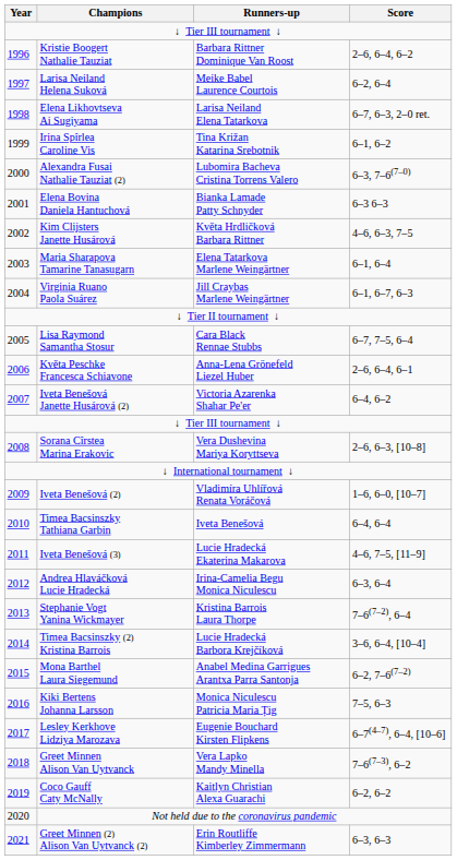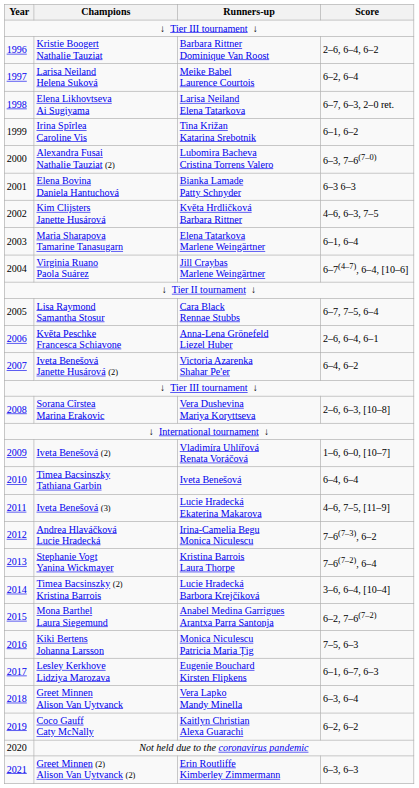 <table class="wikitable">
 <tr>
 <th style="width:40px">Year</th>
 <th style="width:220px">Champions</th>
 <th style="width:220px">Runners-up</th>
 <th style="width:140px" class="unsortable">Score</th>
 </tr>
 <tr>
 <td colspan="4" align="center">↓  <a href='#'>Tier III tournament</a>  ↓</td>
 </tr>
 <tr>
 <td><a href='#'>1996</a></td>
 <td> <a href='#'>Kristie Boogert</a> <br>  <a href='#'>Nathalie Tauziat</a></td>
 <td> <a href='#'>Barbara Rittner</a> <br>  <a href='#'>Dominique Van Roost</a></td>
 <td>2–6, 6–4, 6–2</td>
 </tr>
 <tr>
 <td><a href='#'>1997</a></td>
 <td> <a href='#'>Larisa Neiland</a> <br>  <a href='#'>Helena Suková</a></td>
 <td> <a href='#'>Meike Babel</a> <br>  <a href='#'>Laurence Courtois</a></td>
 <td>6–2, 6–4</td>
 </tr>
 <tr>
 <td><a href='#'>1998</a></td>
 <td> <a href='#'>Elena Likhovtseva</a> <br>  <a href='#'>Ai Sugiyama</a></td>
 <td> <a href='#'>Larisa Neiland</a> <br>  <a href='#'>Elena Tatarkova</a></td>
 <td>6–7, 6–3, 2–0 ret.</td>
 </tr>
 <tr>
 <td>1999</td>
 <td> <a href='#'>Irina Spîrlea</a> <br>  <a href='#'>Caroline Vis</a></td>
 <td> <a href='#'>Tina Križan</a> <br>  <a href='#'>Katarina Srebotnik</a></td>
 <td>6–1, 6–2</td>
 </tr>
 <tr>
 <td>2000</td>
 <td> <a href='#'>Alexandra Fusai</a> <br>  <a href='#'>Nathalie Tauziat</a> <small> (2) </small></td>
 <td> <a href='#'>Lubomira Bacheva</a> <br>  <a href='#'>Cristina Torrens Valero</a></td>
 <td>6–3, 7–6<sup>(7–0)</sup></td>
 </tr>
 <tr>
 <td>2001</td>
 <td> <a href='#'>Elena Bovina</a> <br>  <a href='#'>Daniela Hantuchová</a></td>
 <td> <a href='#'>Bianka Lamade</a> <br>  <a href='#'>Patty Schnyder</a></td>
 <td>6–3 6–3</td>
 </tr>
 <tr>
 <td>2002</td>
 <td> <a href='#'>Kim Clijsters</a> <br>  <a href='#'>Janette Husárová</a></td>
 <td> <a href='#'>Květa Hrdličková</a> <br>  <a href='#'>Barbara Rittner</a></td>
 <td>4–6, 6–3, 7–5</td>
 </tr>
 <tr>
 <td>2003</td>
 <td> <a href='#'>Maria Sharapova</a> <br>  <a href='#'>Tamarine Tanasugarn</a></td>
 <td> <a href='#'>Elena Tatarkova</a> <br>  <a href='#'>Marlene Weingärtner</a></td>
 <td>6–1, 6–4</td>
 </tr>
 <tr>
 <td>2004</td>
 <td> <a href='#'>Virginia Ruano</a> <br>  <a href='#'>Paola Suárez</a></td>
 <td> <a href='#'>Jill Craybas</a> <br>  <a href='#'>Marlene Weingärtner</a></td>
-<td>6–1, 6–7, 6–3</td>
+<td>6–7<sup>(4–7)</sup>, 6–4, [10–6]</td>
 </tr>
 <tr>
 <td colspan="4" align="center">↓  <a href='#'>Tier II tournament</a>  ↓</td>
 </tr>
 <tr>
 <td>2005</td>
 <td> <a href='#'>Lisa Raymond</a> <br>  <a href='#'>Samantha Stosur</a></td>
 <td> <a href='#'>Cara Black</a> <br>  <a href='#'>Rennae Stubbs</a></td>
 <td>6–7, 7–5, 6–4</td>
 </tr>
 <tr>
 <td><a href='#'>2006</a></td>
 <td> <a href='#'>Květa Peschke</a> <br>  <a href='#'>Francesca Schiavone</a></td>
 <td> <a href='#'>Anna-Lena Grönefeld</a> <br>  <a href='#'>Liezel Huber</a></td>
 <td>2–6, 6–4, 6–1</td>
 </tr>
 <tr>
 <td><a href='#'>2007</a></td>
 <td> <a href='#'>Iveta Benešová</a> <br>  <a href='#'>Janette Husárová</a> <small> (2) </small></td>
 <td> <a href='#'>Victoria Azarenka</a> <br>  <a href='#'>Shahar Pe'er</a></td>
 <td>6–4, 6–2</td>
 </tr>
 <tr>
 <td colspan="4" align="center">↓  <a href='#'>Tier III tournament</a>  ↓</td>
 </tr>
 <tr>
 <td><a href='#'>2008</a></td>
 <td> <a href='#'>Sorana Cîrstea</a> <br>  <a href='#'>Marina Erakovic</a></td>
 <td> <a href='#'>Vera Dushevina</a> <br>  <a href='#'>Mariya Koryttseva</a></td>
 <td>2–6, 6–3, [10–8]</td>
 </tr>
 <tr>
 <td colspan="4" align="center">↓  <a href='#'>International tournament</a>  ↓</td>
 </tr>
 <tr>
 <td><a href='#'>2009</a></td>
 <td> <a href='#'>Iveta Benešová</a> <small> (2) </small> <br></td>
 <td> <a href='#'>Vladimíra Uhlířová</a><br> <a href='#'>Renata Voráčová</a></td>
 <td>1–6, 6–0, [10–7]</td>
 </tr>
 <tr>
 <td><a href='#'>2010</a></td>
 <td> <a href='#'>Timea Bacsinszky</a><br> <a href='#'>Tathiana Garbin</a></td>
 <td> <a href='#'>Iveta Benešová</a><br> </td>
 <td>6–4, 6–4</td>
 </tr>
 <tr>
 <td><a href='#'>2011</a></td>
 <td> <a href='#'>Iveta Benešová</a> <small> (3) </small> <br></td>
 <td> <a href='#'>Lucie Hradecká</a> <br> <a href='#'>Ekaterina Makarova</a></td>
 <td>4–6, 7–5, [11–9]</td>
 </tr>
 <tr>
 <td><a href='#'>2012</a></td>
 <td> <a href='#'>Andrea Hlaváčková</a> <br>  <a href='#'>Lucie Hradecká</a></td>
 <td> <a href='#'>Irina-Camelia Begu</a> <br> <a href='#'>Monica Niculescu</a></td>
-<td>6–3, 6–4</td>
+<td>7–6<sup>(7–3)</sup>, 6–2</td>
 </tr>
 <tr>
 <td><a href='#'>2013</a></td>
 <td> <a href='#'>Stephanie Vogt</a> <br>  <a href='#'>Yanina Wickmayer</a></td>
 <td> <a href='#'>Kristina Barrois</a> <br> <a href='#'>Laura Thorpe</a></td>
 <td>7–6<sup>(7–2)</sup>, 6–4</td>
 </tr>
 <tr>
 <td><a href='#'>2014</a></td>
 <td> <a href='#'>Timea Bacsinszky</a> <small> (2) </small> <br>  <a href='#'>Kristina Barrois</a></td>
 <td> <a href='#'>Lucie Hradecká</a> <br> <a href='#'>Barbora Krejčíková</a></td>
 <td>3–6, 6–4, [10–4]</td>
 </tr>
 <tr>
 <td><a href='#'>2015</a></td>
 <td> <a href='#'>Mona Barthel</a> <br>  <a href='#'>Laura Siegemund</a></td>
 <td> <a href='#'>Anabel Medina Garrigues</a> <br>  <a href='#'>Arantxa Parra Santonja</a></td>
 <td>6–2, 7–6<sup>(7–2)</sup></td>
 </tr>
 <tr>
 <td><a href='#'>2016</a></td>
 <td> <a href='#'>Kiki Bertens</a> <br>  <a href='#'>Johanna Larsson</a></td>
 <td> <a href='#'>Monica Niculescu</a> <br>  <a href='#'>Patricia Maria Țig</a></td>
 <td>7–5, 6–3</td>
 </tr>
 <tr>
 <td><a href='#'>2017</a></td>
 <td> <a href='#'>Lesley Kerkhove</a> <br>  <a href='#'>Lidziya Marozava</a></td>
 <td> <a href='#'>Eugenie Bouchard</a> <br>  <a href='#'>Kirsten Flipkens</a></td>
-<td>6–7<sup>(4–7)</sup>, 6–4, [10–6]</td>
+<td>6–1, 6–7, 6–3</td>
 </tr>
 <tr>
 <td><a href='#'>2018</a></td>
 <td> <a href='#'>Greet Minnen</a> <br>  <a href='#'>Alison Van Uytvanck</a></td>
 <td> <a href='#'>Vera Lapko</a> <br>  <a href='#'>Mandy Minella</a></td>
-<td>7–6<sup>(7–3)</sup>, 6–2</td>
+<td>6–3, 6–4</td>
 </tr>
 <tr>
 <td><a href='#'>2019</a></td>
 <td> <a href='#'>Coco Gauff</a> <br>  <a href='#'>Caty McNally</a></td>
 <td> <a href='#'>Kaitlyn Christian</a> <br>  <a href='#'>Alexa Guarachi</a></td>
 <td>6–2, 6–2</td>
 </tr>
 <tr>
 <td>2020</td>
 <td colspan="3" style="text-align:center;"><em>Not held due to the <a href='#'>coronavirus pandemic</a></em></td>
 </tr>
 <tr>
 <td><a href='#'>2021</a></td>
 <td> <a href='#'>Greet Minnen</a> <small>(2)</small> <br>  <a href='#'>Alison Van Uytvanck</a> <small>(2)</small></td>
 <td> <a href='#'>Erin Routliffe</a> <br>  <a href='#'>Kimberley Zimmermann</a></td>
 <td>6–3, 6–3</td>
 </tr>
 </table>
